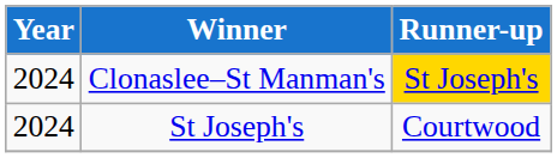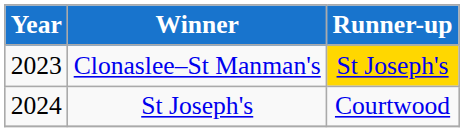 <table class="wikitable" style="text-align:center;">
 <tr>
 <th style="background:#1874CD;color:white">Year</th>
 <th style="background:#1874CD;color:white">Winner</th>
 <th style="background:#1874CD;color:white">Runner-up</th>
 </tr>
 <tr>
-<td>2024</td>
+<td>2023</td>
 <td><a href='#'>Clonaslee–St Manman's</a></td>
 <td style="background: gold;"><a href='#'>St Joseph's</a></td>
 </tr>
 <tr>
 <td>2024</td>
 <td><a href='#'>St Joseph's</a></td>
 <td><a href='#'>Courtwood</a></td>
 </tr>
 <tr>
 </tr>
 </table>
